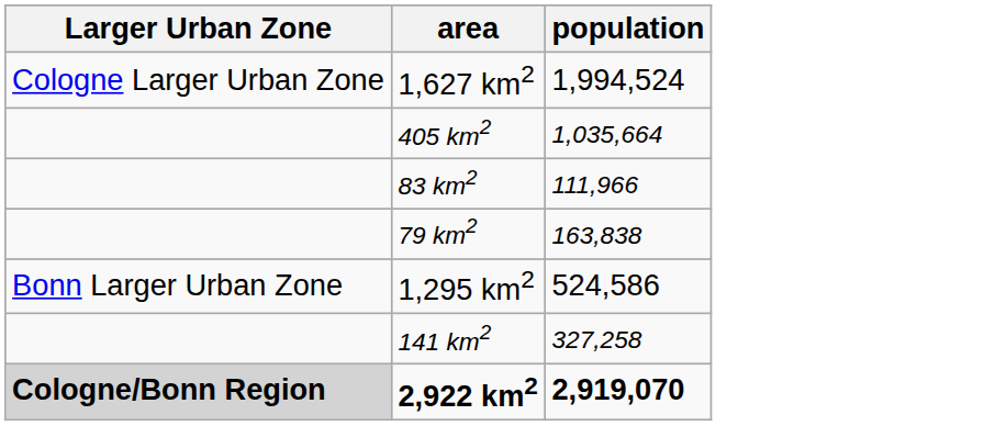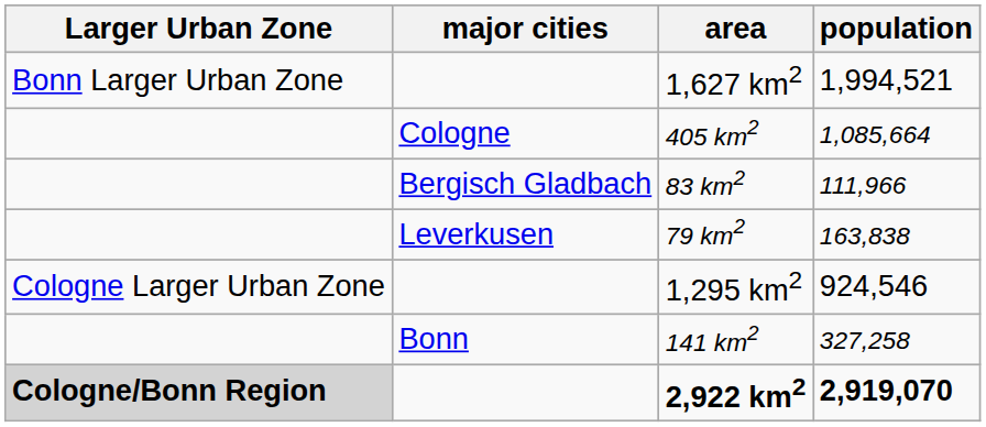 <table class="wikitable">
 <tr>
 <th valign=bottom>Larger Urban Zone</th>
+<th valign=bottom>major cities</th>
 <th valign=bottom>area</th>
 <th valign=bottom>population</th>
 </tr>
 <tr>
-<td><a href='#'>Cologne</a> Larger Urban Zone</td>
+<td><a href='#'>Bonn</a> Larger Urban Zone</td>
+<td></td>
 <td>1,627 km<sup>2</sup></td>
-<td>1,994,524</td>
+<td>1,994,521</td>
 </tr>
 <tr>
 <td></td>
+<td><a href='#'>Cologne</a></td>
 <td><small><em>405 km<sup>2</sup></em></small></td>
-<td><small><em>1,035,664</em></small></td>
+<td><small><em>1,085,664</em></small></td>
 </tr>
 <tr>
 <td></td>
+<td><a href='#'>Bergisch Gladbach</a></td>
 <td><small><em>83 km<sup>2</sup></em></small></td>
 <td><small><em>111,966</em></small></td>
 </tr>
 <tr>
 <td></td>
+<td><a href='#'>Leverkusen</a></td>
 <td><small><em>79 km<sup>2</sup></em></small></td>
 <td><small><em>163,838</em></small></td>
 </tr>
 <tr>
-<td><a href='#'>Bonn</a> Larger Urban Zone</td>
+<td><a href='#'>Cologne</a> Larger Urban Zone</td>
+<td></td>
 <td>1,295 km<sup>2</sup></td>
-<td>524,586</td>
+<td>924,546</td>
 </tr>
 <tr>
 <td></td>
+<td><a href='#'>Bonn</a></td>
 <td><small><em>141 km<sup>2</sup></em></small></td>
 <td><small><em>327,258 </em></small></td>
 </tr>
 <tr>
 <td style="background: lightgrey;"><strong>Cologne/Bonn Region</strong></td>
+<td></td>
 <td><strong>2,922 km<sup>2</sup></strong></td>
 <td><strong>2,919,070</strong></td>
 </tr>
 </table>
